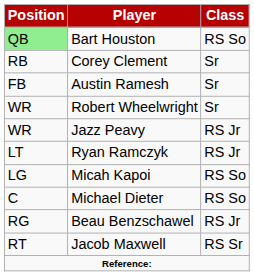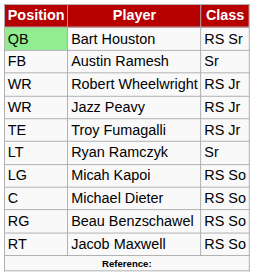 <table class="wikitable">
 <tr>
 <th style="background:#B70101; color:#fff;">Position</th>
 <th style="background:#B70101; color:#fff;">Player</th>
 <th style="background:#B70101; color:#fff;">Class</th>
 </tr>
 <tr>
 <td style="background: lightgreen;">QB</td>
 <td>Bart Houston</td>
-<td>RS So</td>
-</tr>
-<tr>
-<td>RB</td>
-<td>Corey Clement</td>
-<td>Sr</td>
+<td>RS Sr</td>
 </tr>
 <tr>
 <td>FB</td>
 <td>Austin Ramesh</td>
 <td>Sr</td>
 </tr>
 <tr>
 <td>WR</td>
 <td>Robert Wheelwright</td>
-<td>Sr</td>
+<td>RS Jr</td>
 </tr>
 <tr>
 <td>WR</td>
 <td>Jazz Peavy</td>
 <td>RS Jr</td>
 </tr>
 <tr>
+<td>TE</td>
+<td>Troy Fumagalli</td>
+<td>RS Jr</td>
+</tr>
+<tr>
 <td>LT</td>
 <td>Ryan Ramczyk</td>
-<td>RS Jr</td>
+<td>Sr</td>
 </tr>
 <tr>
 <td>LG</td>
 <td>Micah Kapoi</td>
 <td>RS So</td>
 </tr>
 <tr>
 <td>C</td>
 <td>Michael Dieter</td>
 <td>RS So</td>
 </tr>
 <tr>
 <td>RG</td>
 <td>Beau Benzschawel</td>
-<td>RS Jr</td>
+<td>RS So</td>
 </tr>
 <tr>
 <td>RT</td>
 <td>Jacob Maxwell</td>
-<td>RS Sr</td>
+<td>RS So</td>
 </tr>
 <tr>
 <td colspan="3"  style="font-size:8pt; text-align:center;"><strong>Reference:</strong></td>
 </tr>
 </table>
